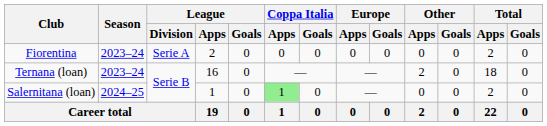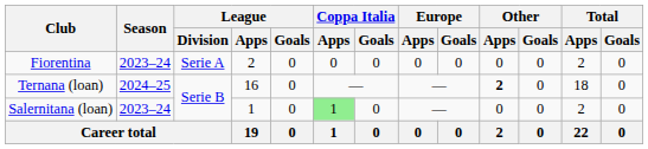 <table class="wikitable" style="text-align:center">
 <tr>
 <th rowspan="2">Club</th>
 <th rowspan="2">Season</th>
 <th colspan="3">League</th>
 <th colspan="2"><a href='#'>Coppa Italia</a></th>
 <th colspan="2">Europe</th>
 <th colspan="2">Other</th>
 <th colspan="2">Total</th>
 </tr>
 <tr>
 <th>Division</th>
 <th>Apps</th>
 <th>Goals</th>
 <th>Apps</th>
 <th>Goals</th>
 <th>Apps</th>
 <th>Goals</th>
 <th>Apps</th>
 <th>Goals</th>
 <th>Apps</th>
 <th>Goals</th>
 </tr>
 <tr>
 <td><a href='#'>Fiorentina</a></td>
 <td><a href='#'>2023–24</a></td>
 <td><a href='#'>Serie A</a></td>
 <td>2</td>
 <td>0</td>
 <td>0</td>
 <td>0</td>
 <td>0</td>
 <td>0</td>
 <td>0</td>
 <td>0</td>
 <td>2</td>
 <td>0</td>
 </tr>
 <tr>
 <td><a href='#'>Ternana</a> (loan)</td>
-<td><a href='#'>2023–24</a></td>
+<td><a href='#'>2024–25</a></td>
 <td rowspan="2"><a href='#'>Serie B</a></td>
 <td>16</td>
 <td>0</td>
 <td colspan="2">—</td>
 <td colspan="2">—</td>
-<td>2</td>
+<td><strong>2</strong></td>
 <td>0</td>
 <td>18</td>
 <td>0</td>
 </tr>
 <tr>
 <td><a href='#'>Salernitana</a> (loan)</td>
-<td><a href='#'>2024–25</a></td>
+<td><a href='#'>2023–24</a></td>
 <td>1</td>
 <td>0</td>
 <td style="background: lightgreen;">1</td>
 <td>0</td>
 <td colspan="2">—</td>
 <td>0</td>
 <td>0</td>
 <td>2</td>
 <td>0</td>
 </tr>
 <tr>
 <th colspan="3">Career total</th>
 <th>19</th>
 <th>0</th>
 <th>1</th>
 <th>0</th>
 <th>0</th>
 <th>0</th>
 <th>2</th>
 <th>0</th>
 <th>22</th>
 <th>0</th>
 </tr>
 </table>
